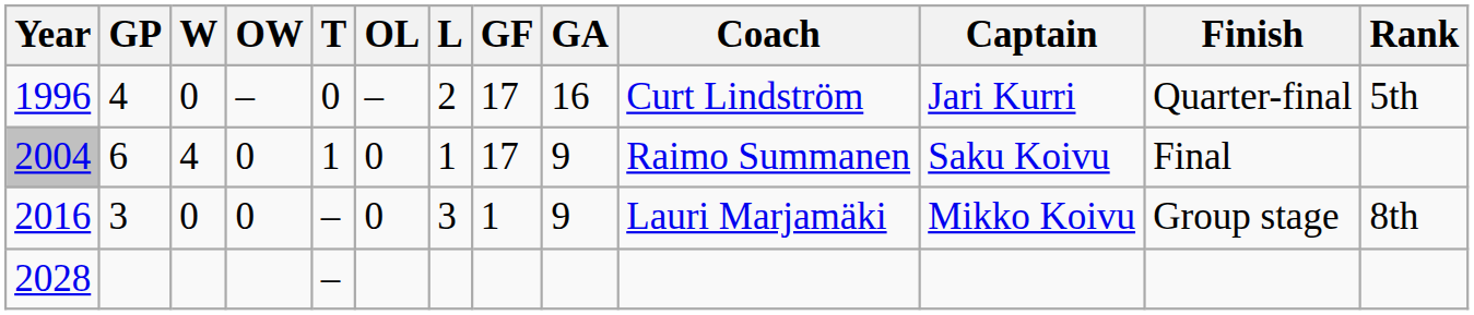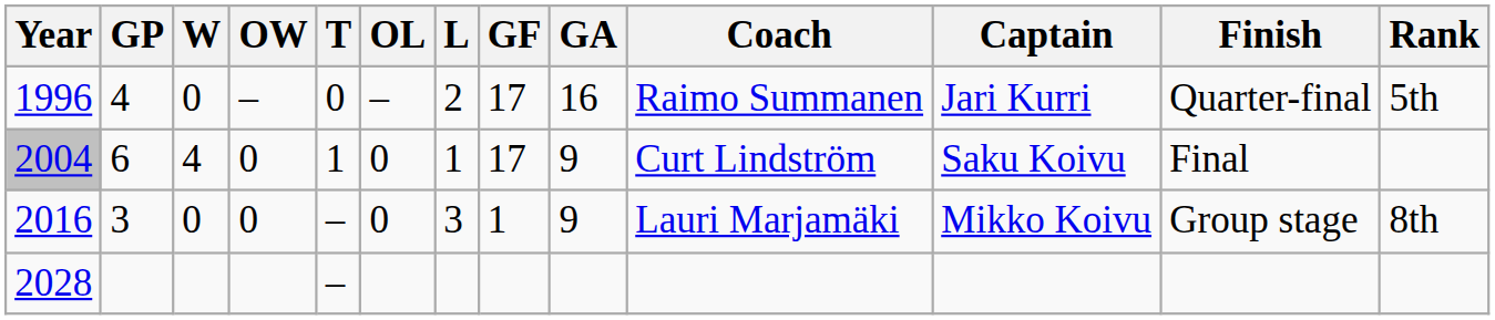 <table class="wikitable sortable">
 <tr>
 <th>Year</th>
 <th>GP</th>
 <th>W</th>
 <th>OW</th>
 <th>T</th>
 <th>OL</th>
 <th>L</th>
 <th>GF</th>
 <th>GA</th>
 <th>Coach</th>
 <th>Captain</th>
 <th>Finish</th>
 <th>Rank</th>
 </tr>
 <tr>
 <td><a href='#'>1996</a></td>
 <td>4</td>
 <td>0</td>
 <td>–</td>
 <td>0</td>
 <td>–</td>
 <td>2</td>
 <td>17</td>
 <td>16</td>
-<td> <a href='#'>Curt Lindström</a></td>
+<td><a href='#'>Raimo Summanen</a></td>
 <td><a href='#'>Jari Kurri</a></td>
 <td>Quarter-final</td>
 <td>5th</td>
 </tr>
 <tr>
 <td style="background:silver;"><a href='#'>2004</a></td>
 <td>6</td>
 <td>4</td>
 <td>0</td>
 <td>1</td>
 <td>0</td>
 <td>1</td>
 <td>17</td>
 <td>9</td>
-<td><a href='#'>Raimo Summanen</a></td>
+<td> <a href='#'>Curt Lindström</a></td>
 <td><a href='#'>Saku Koivu</a></td>
 <td>Final</td>
 <td></td>
 </tr>
 <tr>
 <td><a href='#'>2016</a></td>
 <td>3</td>
 <td>0</td>
 <td>0</td>
 <td>–</td>
 <td>0</td>
 <td>3</td>
 <td>1</td>
 <td>9</td>
 <td><a href='#'>Lauri Marjamäki</a></td>
 <td><a href='#'>Mikko Koivu</a></td>
 <td>Group stage</td>
 <td>8th</td>
 </tr>
 <tr>
 <td><a href='#'>2028</a></td>
 <td></td>
 <td></td>
 <td></td>
 <td>–</td>
 <td></td>
 <td></td>
 <td></td>
 <td></td>
 <td></td>
 <td></td>
 <td></td>
 <td></td>
 </tr>
 </table>
